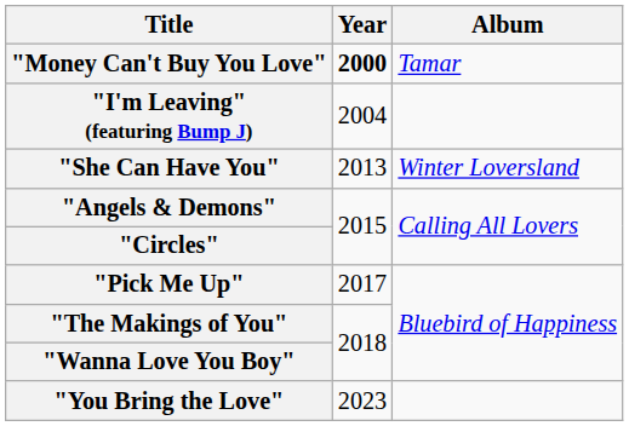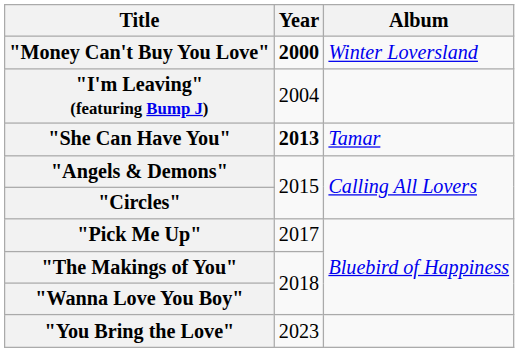 <table class="wikitable plainrowheaders">
 <tr>
 <th>Title</th>
 <th>Year</th>
 <th>Album</th>
 </tr>
 <tr>
 <th scope="row">"Money Can't Buy You Love"</th>
 <td><strong>2000</strong></td>
-<td><em><a href='#'>Tamar</a></em></td>
+<td><em><a href='#'>Winter Loversland</a></em></td>
 </tr>
 <tr>
 <th scope="row">"I'm Leaving"<br><small>(featuring <a href='#'>Bump J</a>)</small></th>
 <td>2004</td>
 <td></td>
 </tr>
 <tr>
 <th scope="row">"She Can Have You"</th>
-<td>2013</td>
-<td><em><a href='#'>Winter Loversland</a></em></td>
+<td><strong>2013</strong></td>
+<td><em><a href='#'>Tamar</a></em></td>
 </tr>
 <tr>
 <th scope="row">"Angels & Demons"</th>
 <td rowspan="2">2015</td>
 <td rowspan="2"><em><a href='#'>Calling All Lovers</a></em></td>
 </tr>
 <tr>
 <th scope="row">"Circles"</th>
 </tr>
 <tr>
 <th scope="row">"Pick Me Up"</th>
 <td>2017</td>
 <td rowspan="3"><em><a href='#'>Bluebird of Happiness</a></em></td>
 </tr>
 <tr>
 <th scope="row">"The Makings of You"</th>
 <td rowspan="2">2018</td>
 </tr>
 <tr>
 <th scope="row">"Wanna Love You Boy"</th>
 </tr>
 <tr>
 <th scope="row">"You Bring the Love"</th>
 <td>2023</td>
 <td></td>
 </tr>
 </table>
